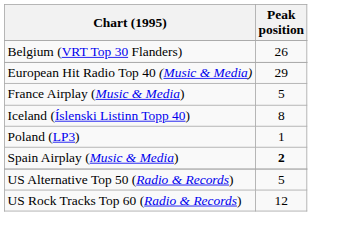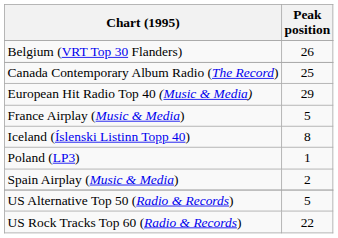 <table class="wikitable sortable">
 <tr>
 <th>Chart (1995)</th>
 <th>Peak<br>position</th>
 </tr>
 <tr>
 </tr>
 <tr>
 <td>Belgium (<a href='#'>VRT Top 30</a> Flanders)</td>
 <td style="text-align:center;">26</td>
 </tr>
 <tr>
+</tr>
+<tr>
+<td>Canada Contemporary Album Radio (<em><a href='#'>The Record</a></em>)</td>
+<td style="text-align:center;">25</td>
 </tr>
 <tr>
 <td>European Hit Radio Top 40 <em>(<a href='#'>Music & Media</a>)</em></td>
 <td style="text-align:center;">29</td>
 </tr>
 <tr>
 <td>France Airplay (<em><a href='#'>Music & Media</a></em>)</td>
 <td style="text-align:center;">5</td>
 </tr>
 <tr>
 <td>Iceland (<a href='#'>Íslenski Listinn Topp 40</a>)</td>
 <td style="text-align:center;">8</td>
 </tr>
 <tr>
 <td>Poland (<a href='#'>LP3</a>)</td>
 <td style="text-align:center;">1</td>
 </tr>
 <tr>
 <td>Spain Airplay (<em><a href='#'>Music & Media</a></em>)</td>
-<td style="text-align:center;"><strong>2</strong></td>
+<td style="text-align:center;">2</td>
 </tr>
 <tr>
 </tr>
 <tr>
 </tr>
 <tr>
 </tr>
 <tr>
 <td>US Alternative Top 50 (<em><a href='#'>Radio & Records</a></em>)</td>
 <td align="center">5</td>
 </tr>
 <tr>
 <td>US Rock Tracks Top 60 (<em><a href='#'>Radio & Records</a></em>)</td>
-<td align="center">12</td>
+<td align="center">22</td>
 </tr>
 </table>
